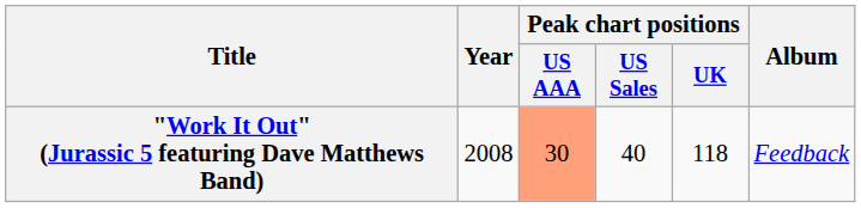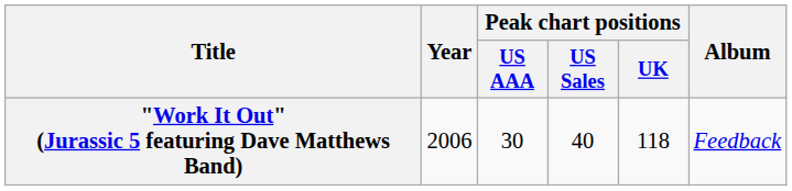 <table class="wikitable plainrowheaders" style="text-align:center;" border="1">
 <tr>
 <th scope="col" rowspan="2" style="width:18em;">Title</th>
 <th scope="col" rowspan="2">Year</th>
 <th scope="col" colspan="3">Peak chart positions</th>
 <th scope="col" rowspan="2">Album</th>
 </tr>
 <tr>
 <th scope="col" style="width:3em;font-size:90%;"><a href='#'>US<br>AAA</a><br></th>
 <th scope="col" style="width:3em;font-size:90%;"><a href='#'>US<br>Sales</a><br></th>
 <th scope="col" style="width:3em;font-size:90%;"><a href='#'>UK</a><br></th>
 </tr>
 <tr>
 <th scope="row">"<a href='#'>Work It Out</a>"<br><span>(<a href='#'>Jurassic 5</a> featuring Dave Matthews Band)</span></th>
-<td>2008</td>
-<td style="background: lightsalmon;">30</td>
+<td>2006</td>
+<td>30</td>
 <td>40</td>
 <td>118</td>
 <td><em><a href='#'>Feedback</a></em></td>
 </tr>
 </table>
